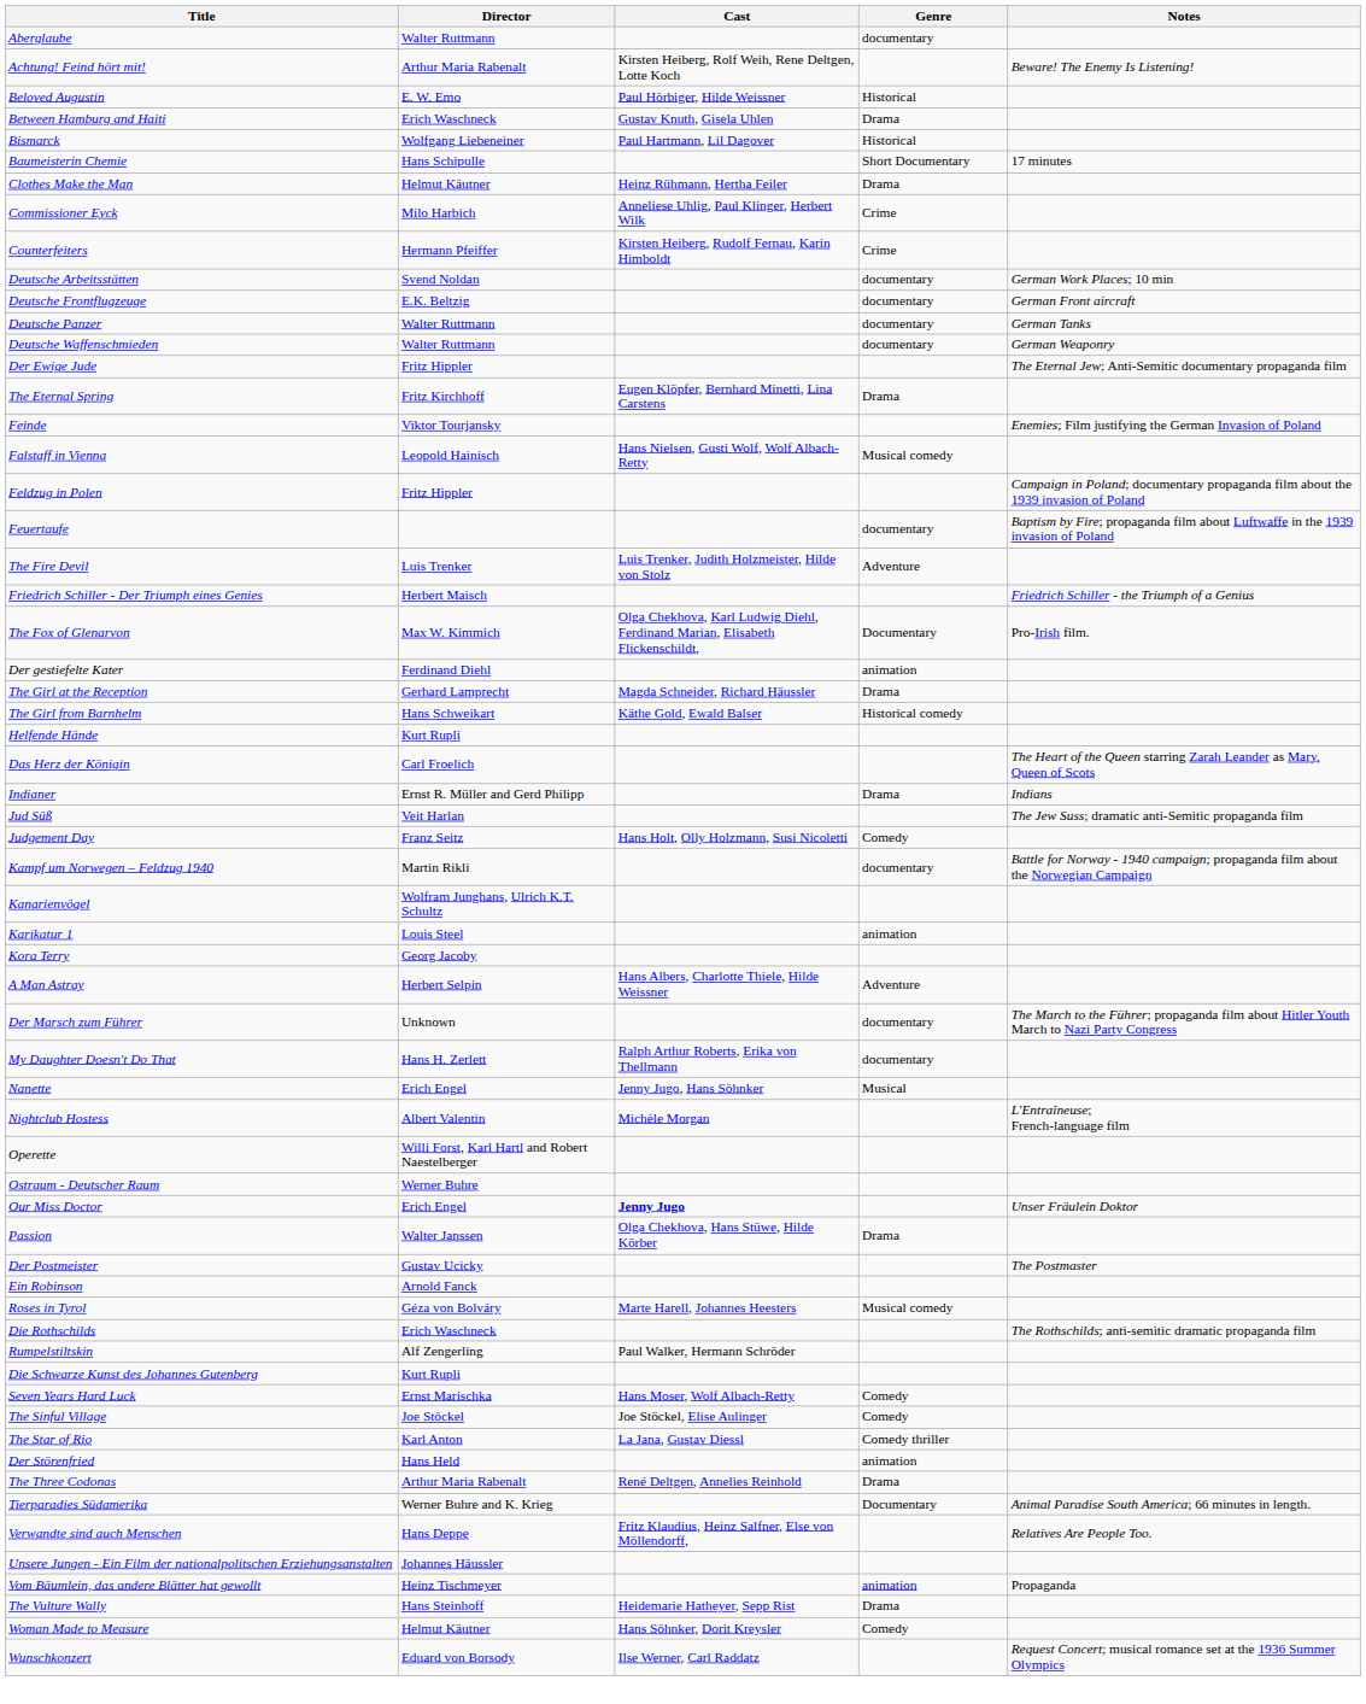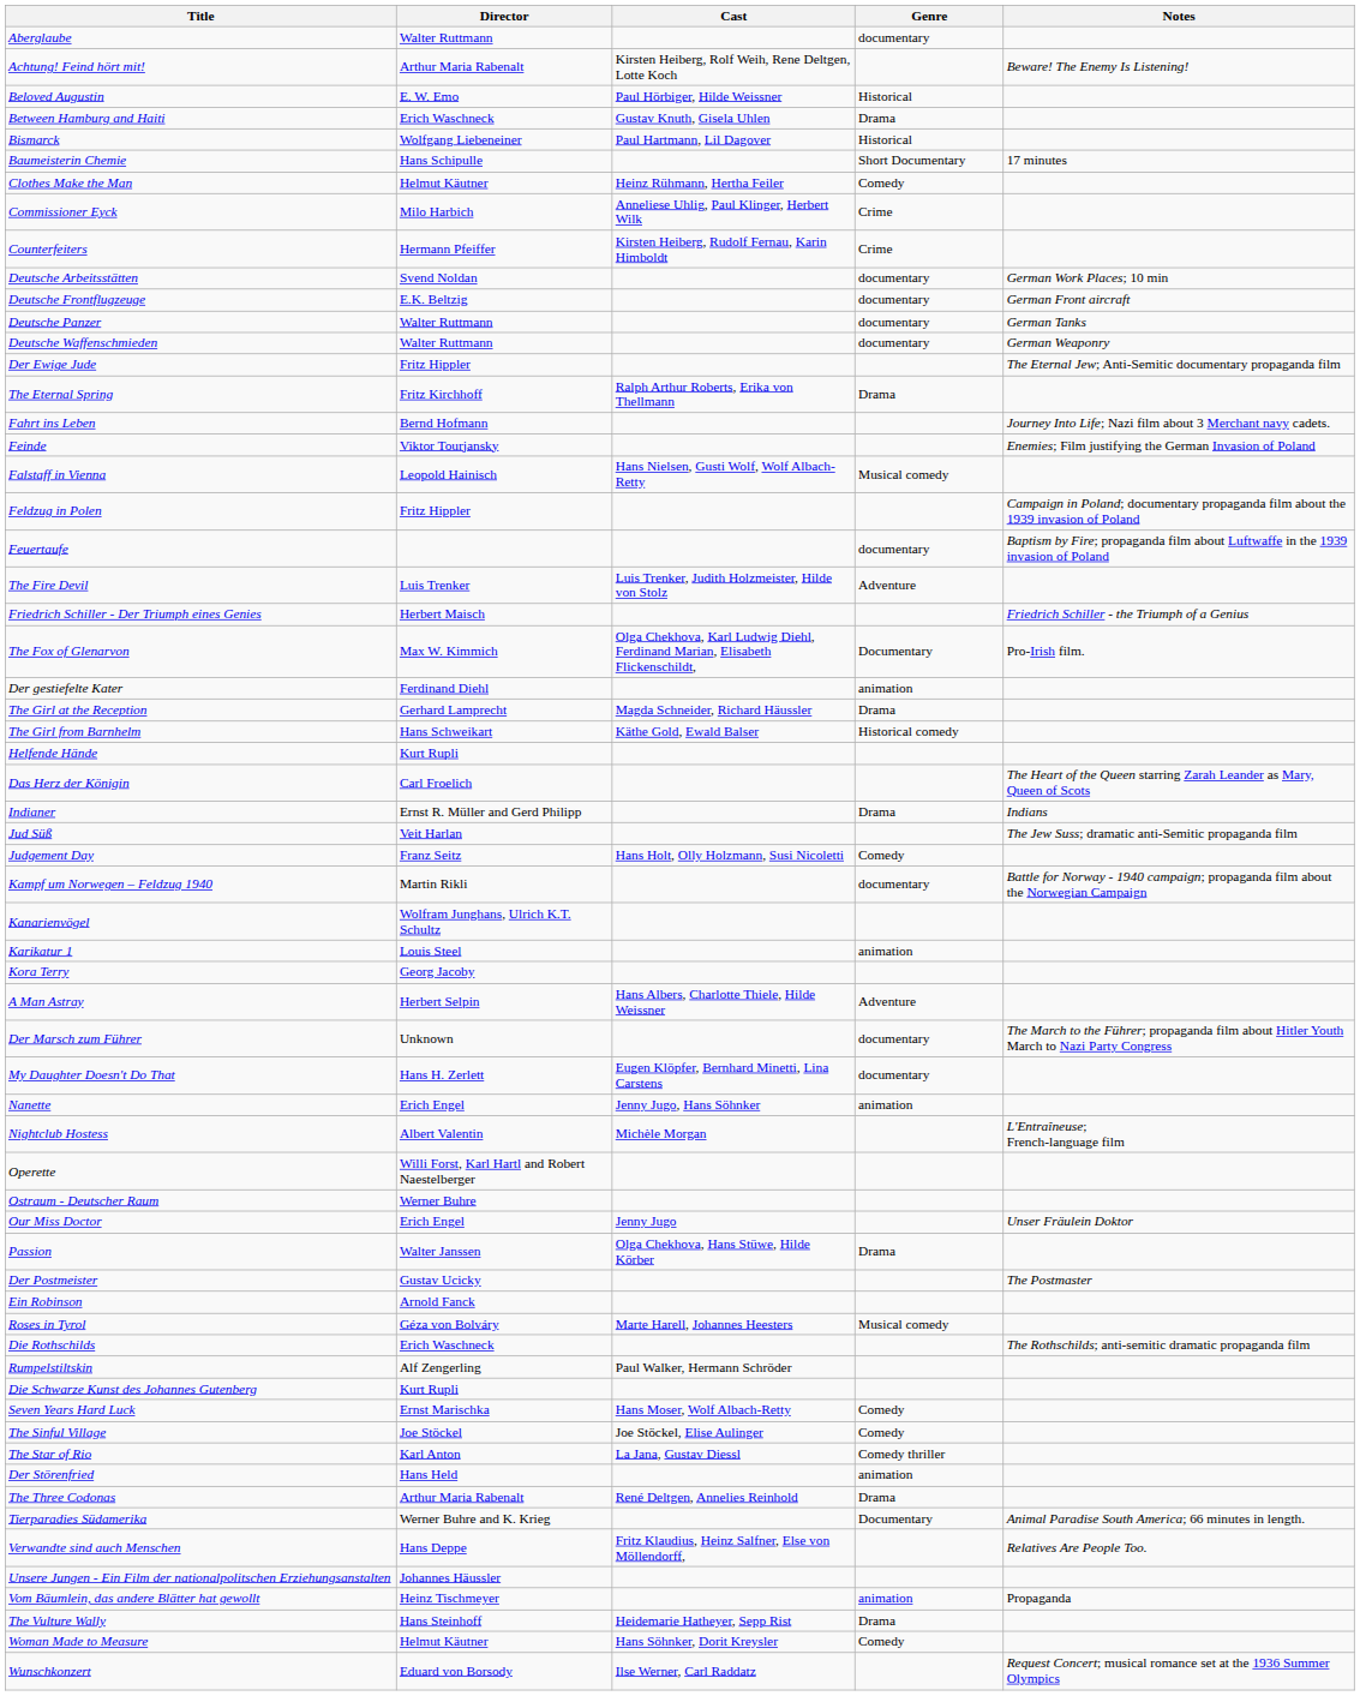 <table class="wikitable" width= "100%">
 <tr>
 <th width=29%>Title</th>
 <th width=16%>Director</th>
 <th width=18%>Cast</th>
 <th width=11%>Genre</th>
 <th width=26%>Notes</th>
 </tr>
 <tr>
 <td><em><a href='#'>Aberglaube</a></em></td>
 <td><a href='#'>Walter Ruttmann</a></td>
 <td></td>
 <td>documentary</td>
 <td></td>
 </tr>
 <tr>
 <td><em><a href='#'>Achtung! Feind hört mit!</a></em></td>
 <td><a href='#'>Arthur Maria Rabenalt</a></td>
 <td>Kirsten Heiberg, Rolf Weih, Rene Deltgen, Lotte Koch</td>
 <td></td>
 <td><em>Beware! The Enemy Is Listening!</em></td>
 </tr>
 <tr>
 <td><em><a href='#'>Beloved Augustin</a></em></td>
 <td><a href='#'>E. W. Emo</a></td>
 <td><a href='#'>Paul Hörbiger</a>, <a href='#'>Hilde Weissner</a></td>
 <td>Historical</td>
 <td></td>
 </tr>
 <tr>
 <td><em><a href='#'>Between Hamburg and Haiti</a></em></td>
 <td><a href='#'>Erich Waschneck</a></td>
 <td><a href='#'>Gustav Knuth</a>, <a href='#'>Gisela Uhlen</a></td>
 <td>Drama</td>
 <td></td>
 </tr>
 <tr>
 <td><em><a href='#'>Bismarck</a></em></td>
 <td><a href='#'>Wolfgang Liebeneiner</a></td>
 <td><a href='#'>Paul Hartmann</a>, <a href='#'>Lil Dagover</a></td>
 <td>Historical</td>
 <td></td>
 </tr>
 <tr>
 <td><em><a href='#'>Baumeisterin Chemie</a></em></td>
 <td><a href='#'>Hans Schipulle</a></td>
 <td></td>
 <td>Short Documentary</td>
 <td>17 minutes</td>
 </tr>
 <tr>
 <td><em><a href='#'>Clothes Make the Man</a></em></td>
 <td><a href='#'>Helmut Käutner</a></td>
 <td><a href='#'>Heinz Rühmann</a>, <a href='#'>Hertha Feiler</a></td>
-<td>Drama</td>
+<td>Comedy</td>
 <td></td>
 </tr>
 <tr>
 <td><em><a href='#'>Commissioner Eyck</a></em></td>
 <td><a href='#'>Milo Harbich</a></td>
 <td><a href='#'>Anneliese Uhlig</a>, <a href='#'>Paul Klinger</a>, <a href='#'>Herbert Wilk</a></td>
 <td>Crime</td>
 <td></td>
 </tr>
 <tr>
 <td><em><a href='#'>Counterfeiters</a></em></td>
 <td><a href='#'>Hermann Pfeiffer</a></td>
 <td><a href='#'>Kirsten Heiberg</a>, <a href='#'>Rudolf Fernau</a>, <a href='#'>Karin Himboldt</a></td>
 <td>Crime</td>
 <td></td>
 </tr>
 <tr>
 <td><em><a href='#'>Deutsche Arbeitsstätten</a></em></td>
 <td><a href='#'>Svend Noldan</a></td>
 <td></td>
 <td>documentary</td>
 <td><em>German Work Places</em>; 10 min</td>
 </tr>
 <tr>
 <td><em><a href='#'>Deutsche Frontflugzeuge</a></em></td>
 <td><a href='#'>E.K. Beltzig</a></td>
 <td></td>
 <td>documentary</td>
 <td><em>German Front aircraft</em></td>
 </tr>
 <tr>
 <td><em><a href='#'>Deutsche Panzer</a></em></td>
 <td><a href='#'>Walter Ruttmann</a></td>
 <td></td>
 <td>documentary</td>
 <td><em>German Tanks</em></td>
 </tr>
 <tr>
 <td><em><a href='#'>Deutsche Waffenschmieden</a></em></td>
 <td><a href='#'>Walter Ruttmann</a></td>
 <td></td>
 <td>documentary</td>
 <td><em>German Weaponry</em></td>
 </tr>
 <tr>
 <td><em><a href='#'>Der Ewige Jude</a></em></td>
 <td><a href='#'>Fritz Hippler</a></td>
 <td></td>
 <td></td>
 <td><em>The Eternal Jew</em>; Anti-Semitic documentary propaganda film</td>
 </tr>
 <tr>
 <td><em><a href='#'>The Eternal Spring</a></em></td>
 <td><a href='#'>Fritz Kirchhoff</a></td>
-<td><a href='#'>Eugen Klöpfer</a>, <a href='#'>Bernhard Minetti</a>, <a href='#'>Lina Carstens</a></td>
+<td><a href='#'>Ralph Arthur Roberts</a>, <a href='#'>Erika von Thellmann</a></td>
 <td>Drama</td>
 <td></td>
+</tr>
+<tr>
+<td><em><a href='#'>Fahrt ins Leben</a></em></td>
+<td><a href='#'>Bernd Hofmann</a></td>
+<td></td>
+<td></td>
+<td><em>Journey Into Life</em>; Nazi film about 3 <a href='#'>Merchant navy</a> cadets.</td>
 </tr>
 <tr>
 <td><em><a href='#'>Feinde</a></em></td>
 <td><a href='#'>Viktor Tourjansky</a></td>
 <td></td>
 <td></td>
 <td><em>Enemies</em>; Film justifying the German <a href='#'>Invasion of Poland</a></td>
 </tr>
 <tr>
 <td><em><a href='#'>Falstaff in Vienna</a></em></td>
 <td><a href='#'>Leopold Hainisch</a></td>
 <td><a href='#'>Hans Nielsen</a>, <a href='#'>Gusti Wolf</a>, <a href='#'>Wolf Albach-Retty</a></td>
 <td>Musical comedy</td>
 <td></td>
 </tr>
 <tr>
 <td><em><a href='#'>Feldzug in Polen</a></em></td>
 <td><a href='#'>Fritz Hippler</a></td>
 <td></td>
 <td></td>
 <td><em>Campaign in Poland</em>; documentary propaganda film about the <a href='#'>1939 invasion of Poland</a></td>
 </tr>
 <tr>
 <td><em><a href='#'>Feuertaufe</a></em></td>
 <td></td>
 <td></td>
 <td>documentary</td>
 <td><em>Baptism by Fire</em>; propaganda film about <a href='#'>Luftwaffe</a> in the <a href='#'>1939 invasion of Poland</a></td>
 </tr>
 <tr>
 <td><em><a href='#'>The Fire Devil</a></em></td>
 <td><a href='#'>Luis Trenker</a></td>
 <td><a href='#'>Luis Trenker</a>, <a href='#'>Judith Holzmeister</a>, <a href='#'>Hilde von Stolz</a></td>
 <td>Adventure</td>
 <td></td>
 </tr>
 <tr>
 <td><em><a href='#'>Friedrich Schiller - Der Triumph eines Genies</a></em></td>
 <td><a href='#'>Herbert Maisch</a></td>
 <td></td>
 <td></td>
 <td><em><a href='#'>Friedrich Schiller</a> - the Triumph of a Genius</em></td>
 </tr>
 <tr>
 <td><em><a href='#'>The Fox of Glenarvon</a></em></td>
 <td><a href='#'>Max W. Kimmich</a></td>
 <td><a href='#'>Olga Chekhova</a>, <a href='#'>Karl Ludwig Diehl</a>, <a href='#'>Ferdinand Marian</a>, <a href='#'>Elisabeth Flickenschildt</a>,</td>
 <td>Documentary</td>
 <td>Pro-<a href='#'>Irish</a> film.</td>
 </tr>
 <tr>
 <td><em>Der gestiefelte Kater</em></td>
 <td><a href='#'>Ferdinand Diehl</a></td>
 <td></td>
 <td>animation</td>
 <td></td>
 </tr>
 <tr>
 <td><em><a href='#'>The Girl at the Reception</a></em></td>
 <td><a href='#'>Gerhard Lamprecht</a></td>
 <td><a href='#'>Magda Schneider</a>, <a href='#'>Richard Häussler</a></td>
 <td>Drama</td>
 <td></td>
 </tr>
 <tr>
 <td><em><a href='#'>The Girl from Barnhelm</a></em></td>
 <td><a href='#'>Hans Schweikart</a></td>
 <td><a href='#'>Käthe Gold</a>, <a href='#'>Ewald Balser</a></td>
 <td>Historical comedy</td>
 <td></td>
 </tr>
 <tr>
 <td><em><a href='#'>Helfende Hände</a></em></td>
 <td><a href='#'>Kurt Rupli</a></td>
 <td></td>
 <td></td>
 <td></td>
 </tr>
 <tr>
 <td><em><a href='#'>Das Herz der Königin</a></em></td>
 <td><a href='#'>Carl Froelich</a></td>
 <td></td>
 <td></td>
 <td><em>The Heart of the Queen</em> starring <a href='#'>Zarah Leander</a> as <a href='#'>Mary, Queen of Scots</a></td>
 </tr>
 <tr>
 <td><em><a href='#'>Indianer</a></em></td>
 <td>Ernst R. Müller and Gerd Philipp</td>
 <td></td>
 <td>Drama</td>
 <td><em>Indians</em></td>
 </tr>
 <tr>
 <td><em><a href='#'>Jud Süß</a></em></td>
 <td><a href='#'>Veit Harlan</a></td>
 <td></td>
 <td></td>
 <td><em>The Jew Suss</em>; dramatic anti-Semitic propaganda film</td>
 </tr>
 <tr>
 <td><em><a href='#'>Judgement Day</a></em></td>
 <td><a href='#'>Franz Seitz</a></td>
 <td><a href='#'>Hans Holt</a>, <a href='#'>Olly Holzmann</a>, <a href='#'>Susi Nicoletti</a></td>
 <td>Comedy</td>
 <td></td>
 </tr>
 <tr>
 <td><em><a href='#'>Kampf um Norwegen – Feldzug 1940</a></em></td>
 <td>Martin Rikli</td>
 <td></td>
 <td>documentary</td>
 <td><em>Battle for Norway - 1940 campaign</em>;  propaganda film about the <a href='#'>Norwegian Campaign</a></td>
 </tr>
 <tr>
 <td><em><a href='#'>Kanarienvögel</a></em></td>
 <td><a href='#'>Wolfram Junghans</a>, <a href='#'>Ulrich K.T. Schultz</a></td>
 <td></td>
 <td></td>
 <td></td>
 </tr>
 <tr>
 <td><em><a href='#'>Karikatur 1 </a></em></td>
 <td><a href='#'>Louis Steel</a></td>
 <td></td>
 <td>animation</td>
 <td></td>
 </tr>
 <tr>
 <td><em><a href='#'>Kora Terry</a></em></td>
 <td><a href='#'>Georg Jacoby</a></td>
 <td></td>
 <td></td>
 <td></td>
 </tr>
 <tr>
 <td><em><a href='#'>A Man Astray</a></em></td>
 <td><a href='#'>Herbert Selpin</a></td>
 <td><a href='#'>Hans Albers</a>, <a href='#'>Charlotte Thiele</a>, <a href='#'>Hilde Weissner</a></td>
 <td>Adventure</td>
 <td></td>
 </tr>
 <tr>
 <td><em><a href='#'>Der Marsch zum Führer</a></em></td>
 <td>Unknown</td>
 <td></td>
 <td>documentary</td>
 <td><em>The March to the Führer</em>; propaganda film about <a href='#'>Hitler Youth</a> March to <a href='#'>Nazi Party Congress</a></td>
 </tr>
 <tr>
 <td><em><a href='#'>My Daughter Doesn't Do That</a></em></td>
 <td><a href='#'>Hans H. Zerlett</a></td>
-<td><a href='#'>Ralph Arthur Roberts</a>, <a href='#'>Erika von Thellmann</a></td>
+<td><a href='#'>Eugen Klöpfer</a>, <a href='#'>Bernhard Minetti</a>, <a href='#'>Lina Carstens</a></td>
 <td>documentary</td>
 <td></td>
 </tr>
 <tr>
 <td><em><a href='#'>Nanette</a></em></td>
 <td><a href='#'>Erich Engel</a></td>
 <td><a href='#'>Jenny Jugo</a>, <a href='#'>Hans Söhnker</a></td>
-<td>Musical</td>
+<td>animation</td>
 <td></td>
 </tr>
 <tr>
 <td><em><a href='#'>Nightclub Hostess</a></em></td>
 <td><a href='#'>Albert Valentin</a></td>
 <td><a href='#'>Michèle Morgan</a></td>
 <td></td>
 <td><em>L'Entraîneuse</em>; <br> French-language film</td>
 </tr>
 <tr>
 <td><em>Operette</em></td>
 <td><a href='#'>Willi Forst</a>, <a href='#'>Karl Hartl</a> and Robert Naestelberger</td>
 <td></td>
 <td></td>
 <td></td>
 </tr>
 <tr>
 <td><em><a href='#'>Ostraum - Deutscher Raum</a></em></td>
 <td><a href='#'>Werner Buhre</a></td>
 <td></td>
 <td></td>
 <td></td>
 </tr>
 <tr>
 <td><em><a href='#'>Our Miss Doctor</a></em></td>
 <td><a href='#'>Erich Engel</a></td>
-<td><strong><a href='#'>Jenny Jugo</a></strong></td>
+<td><a href='#'>Jenny Jugo</a></td>
 <td></td>
 <td><em>Unser Fräulein Doktor</em></td>
 </tr>
 <tr>
 <td><em><a href='#'>Passion</a></em></td>
 <td><a href='#'>Walter Janssen</a></td>
 <td><a href='#'>Olga Chekhova</a>, <a href='#'>Hans Stüwe</a>, <a href='#'>Hilde Körber</a></td>
 <td>Drama</td>
 <td></td>
 </tr>
 <tr>
 <td><em><a href='#'>Der Postmeister</a></em></td>
 <td><a href='#'>Gustav Ucicky</a></td>
 <td></td>
 <td></td>
 <td><em>The Postmaster</em></td>
 </tr>
 <tr>
 <td><em><a href='#'>Ein Robinson</a></em></td>
 <td><a href='#'>Arnold Fanck</a></td>
 <td></td>
 <td></td>
 <td></td>
 </tr>
 <tr>
 <td><em><a href='#'>Roses in Tyrol</a></em></td>
 <td><a href='#'>Géza von Bolváry</a></td>
 <td><a href='#'>Marte Harell</a>, <a href='#'>Johannes Heesters</a></td>
 <td>Musical comedy</td>
 <td></td>
 </tr>
 <tr>
 <td><em><a href='#'>Die Rothschilds</a></em></td>
 <td><a href='#'>Erich Waschneck</a></td>
 <td></td>
 <td></td>
 <td><em>The Rothschilds</em>; anti-semitic dramatic propaganda film</td>
 </tr>
 <tr>
 <td><em><a href='#'>Rumpelstiltskin</a></em></td>
 <td>Alf Zengerling</td>
 <td>Paul Walker, Hermann Schröder</td>
 <td></td>
 <td></td>
 </tr>
 <tr>
 <td><em><a href='#'>Die Schwarze Kunst des Johannes Gutenberg</a></em></td>
 <td><a href='#'>Kurt Rupli</a></td>
 <td></td>
 <td></td>
 <td></td>
 </tr>
 <tr>
 <td><em><a href='#'>Seven Years Hard Luck</a></em></td>
 <td><a href='#'>Ernst Marischka</a></td>
 <td><a href='#'>Hans Moser</a>, <a href='#'>Wolf Albach-Retty</a></td>
 <td>Comedy</td>
 <td></td>
 </tr>
 <tr>
 <td><em><a href='#'>The Sinful Village</a></em></td>
 <td><a href='#'>Joe Stöckel</a></td>
 <td>Joe Stöckel, <a href='#'>Elise Aulinger</a></td>
 <td>Comedy</td>
 <td></td>
 </tr>
 <tr>
 <td><em><a href='#'>The Star of Rio</a></em></td>
 <td><a href='#'>Karl Anton</a></td>
 <td><a href='#'>La Jana</a>, <a href='#'>Gustav Diessl</a></td>
 <td>Comedy thriller</td>
 <td></td>
 </tr>
 <tr>
 <td><em><a href='#'>Der Störenfried </a></em></td>
 <td><a href='#'>Hans Held</a></td>
 <td></td>
 <td>animation</td>
 <td></td>
 </tr>
 <tr>
 <td><em><a href='#'>The Three Codonas</a></em></td>
 <td><a href='#'>Arthur Maria Rabenalt</a></td>
 <td><a href='#'>René Deltgen</a>, <a href='#'>Annelies Reinhold</a></td>
 <td>Drama</td>
 <td></td>
 </tr>
 <tr>
 <td><em><a href='#'>Tierparadies Südamerika</a></em></td>
 <td>Werner Buhre and K. Krieg</td>
 <td></td>
 <td>Documentary</td>
 <td><em>Animal Paradise South America</em>; 66 minutes in length.</td>
 </tr>
 <tr>
 <td><em><a href='#'>Verwandte sind auch Menschen</a></em></td>
 <td><a href='#'>Hans Deppe</a></td>
 <td><a href='#'>Fritz Klaudius</a>, <a href='#'>Heinz Salfner</a>, <a href='#'>Else von Möllendorff</a>,</td>
 <td></td>
 <td><em>Relatives Are People Too.</em></td>
 </tr>
 <tr>
 <td><em><a href='#'>Unsere Jungen - Ein Film der nationalpolitschen Erziehungsanstalten</a></em></td>
 <td><a href='#'>Johannes Häussler</a></td>
 <td></td>
 <td></td>
 <td></td>
 </tr>
 <tr>
 <td><em><a href='#'>Vom Bäumlein, das andere Blätter hat gewollt</a></em></td>
 <td><a href='#'>Heinz Tischmeyer</a></td>
 <td></td>
 <td><a href='#'>animation</a></td>
 <td>Propaganda</td>
 </tr>
 <tr>
 <td><em><a href='#'>The Vulture Wally</a></em></td>
 <td><a href='#'>Hans Steinhoff</a></td>
 <td><a href='#'>Heidemarie Hatheyer</a>, <a href='#'>Sepp Rist</a></td>
 <td>Drama</td>
 <td></td>
 </tr>
 <tr>
 <td><em><a href='#'>Woman Made to Measure</a></em></td>
 <td><a href='#'>Helmut Käutner</a></td>
 <td><a href='#'>Hans Söhnker</a>, <a href='#'>Dorit Kreysler</a></td>
 <td>Comedy</td>
 <td></td>
 </tr>
 <tr>
 <td><em><a href='#'>Wunschkonzert</a></em></td>
 <td><a href='#'>Eduard von Borsody</a></td>
 <td><a href='#'>Ilse Werner</a>, <a href='#'>Carl Raddatz</a></td>
 <td></td>
 <td><em>Request Concert</em>; musical romance set at the <a href='#'>1936 Summer Olympics</a></td>
 </tr>
 </table>
